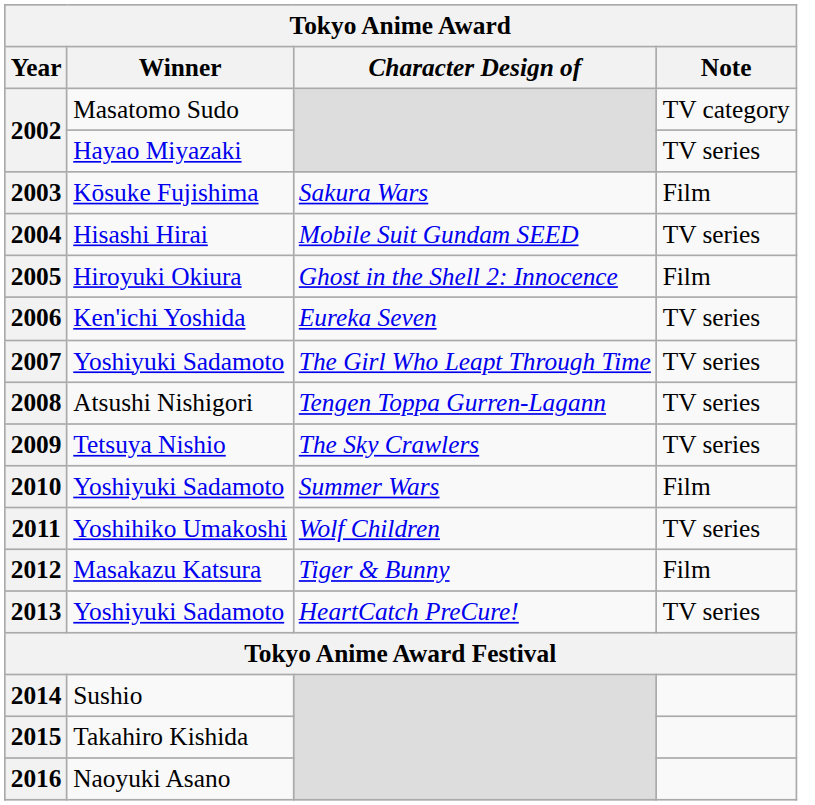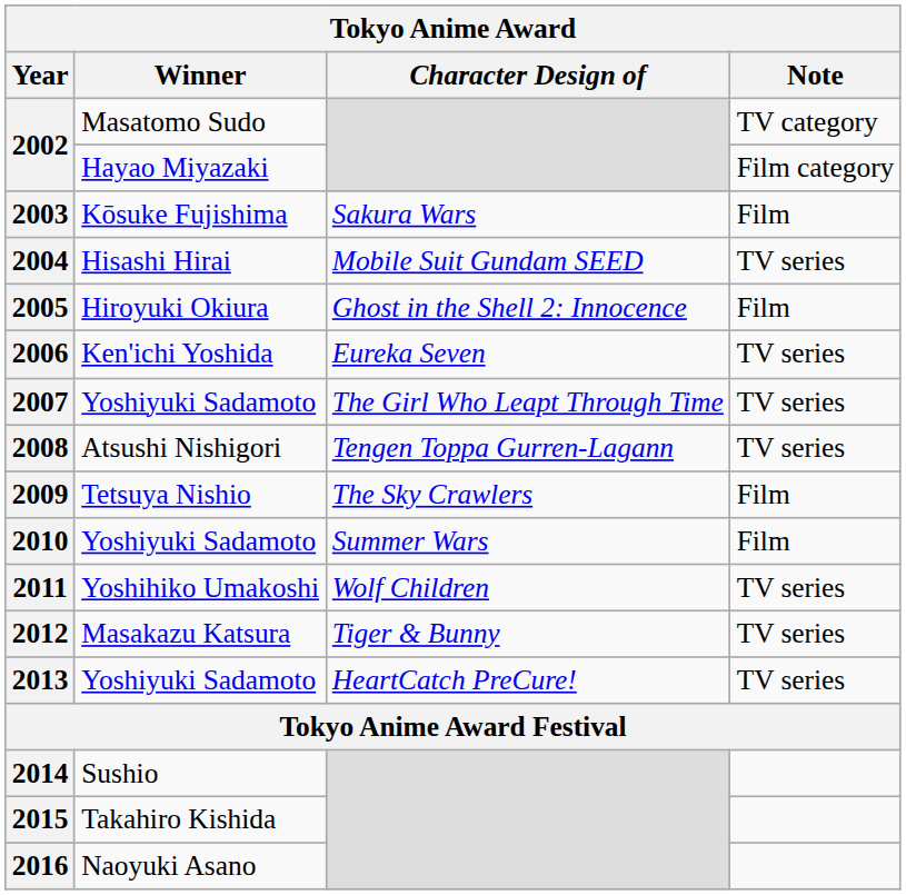 <table class="wikitable" style="font-size: 95%;">
 <tr>
 <th colspan="4">Tokyo Anime Award</th>
 </tr>
 <tr>
 <th>Year</th>
 <th>Winner</th>
 <th><em>Character Design of</em></th>
 <th>Note</th>
 </tr>
 <tr>
 <th rowspan="2">2002</th>
 <td>Masatomo Sudo</td>
 <td rowspan="2" bgcolor="#DDDDDD"></td>
 <td>TV category</td>
 </tr>
 <tr>
 <td><a href='#'>Hayao Miyazaki</a></td>
-<td>TV series</td>
+<td>Film category</td>
 </tr>
 <tr>
 <th>2003</th>
 <td><a href='#'>Kōsuke Fujishima</a></td>
 <td><em><a href='#'>Sakura Wars</a></em></td>
 <td>Film</td>
 </tr>
 <tr>
 <th>2004</th>
 <td><a href='#'>Hisashi Hirai</a></td>
 <td><em><a href='#'>Mobile Suit Gundam SEED</a></em></td>
 <td>TV series</td>
 </tr>
 <tr>
 <th>2005</th>
 <td><a href='#'>Hiroyuki Okiura</a></td>
 <td><em><a href='#'>Ghost in the Shell 2: Innocence</a></em></td>
 <td>Film</td>
 </tr>
 <tr>
 <th>2006</th>
 <td><a href='#'>Ken'ichi Yoshida</a></td>
 <td><em><a href='#'>Eureka Seven</a></em></td>
 <td>TV series</td>
 </tr>
 <tr>
 <th>2007</th>
 <td><a href='#'>Yoshiyuki Sadamoto</a></td>
 <td><em><a href='#'>The Girl Who Leapt Through Time</a></em></td>
 <td>TV series</td>
 </tr>
 <tr>
 <th>2008</th>
 <td>Atsushi Nishigori</td>
 <td><em><a href='#'>Tengen Toppa Gurren-Lagann</a></em></td>
 <td>TV series</td>
 </tr>
 <tr>
 <th>2009</th>
 <td><a href='#'>Tetsuya Nishio</a></td>
 <td><em><a href='#'>The Sky Crawlers</a></em></td>
-<td>TV series</td>
+<td>Film</td>
 </tr>
 <tr>
 <th>2010</th>
 <td><a href='#'>Yoshiyuki Sadamoto</a></td>
 <td><em><a href='#'>Summer Wars</a></em></td>
 <td>Film</td>
 </tr>
 <tr>
 <th>2011</th>
 <td><a href='#'>Yoshihiko Umakoshi</a></td>
 <td><em><a href='#'>Wolf Children</a></em></td>
 <td>TV series</td>
 </tr>
 <tr>
 <th>2012</th>
 <td><a href='#'>Masakazu Katsura</a></td>
 <td><em><a href='#'>Tiger & Bunny</a></em></td>
-<td>Film</td>
+<td>TV series</td>
 </tr>
 <tr>
 <th>2013</th>
 <td><a href='#'>Yoshiyuki Sadamoto</a></td>
 <td><em><a href='#'>HeartCatch PreCure!</a></em></td>
 <td>TV series</td>
 </tr>
 <tr>
 <th colspan="4">Tokyo Anime Award Festival</th>
 </tr>
 <tr>
 <th>2014</th>
 <td>Sushio</td>
 <td rowspan="3" bgcolor="#DDDDDD"></td>
 <td></td>
 </tr>
 <tr>
 <th>2015</th>
 <td>Takahiro Kishida</td>
 <td></td>
 </tr>
 <tr>
 <th>2016</th>
 <td>Naoyuki Asano</td>
 <td></td>
 </tr>
 </table>
